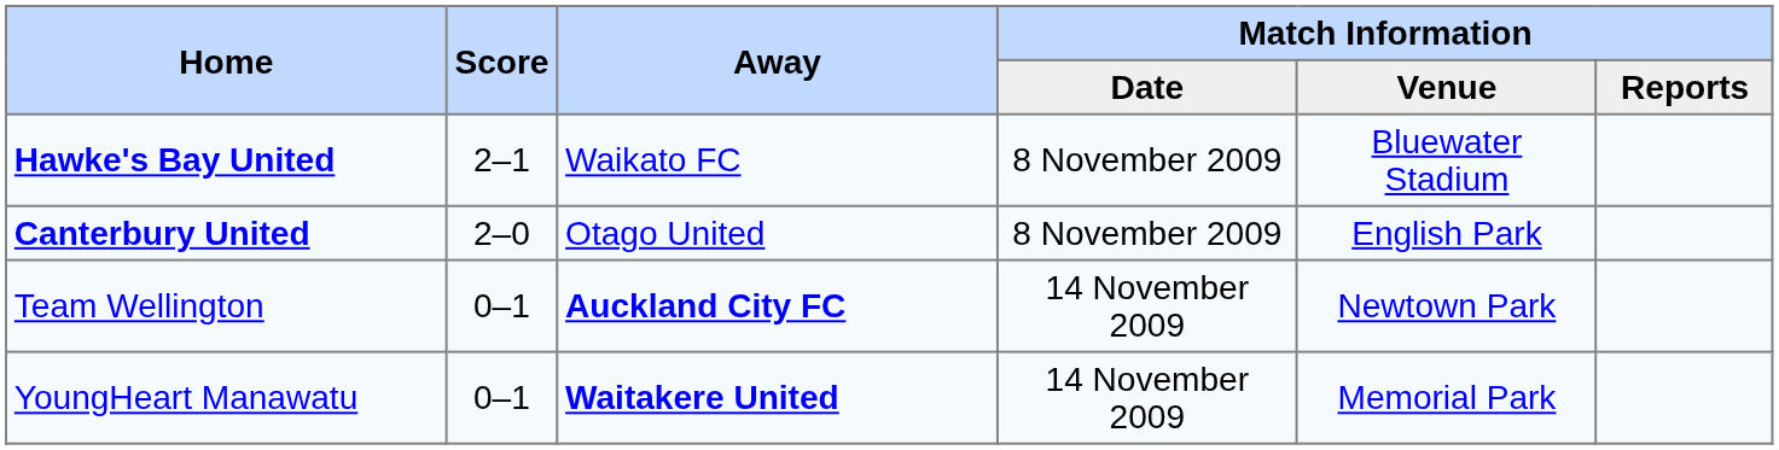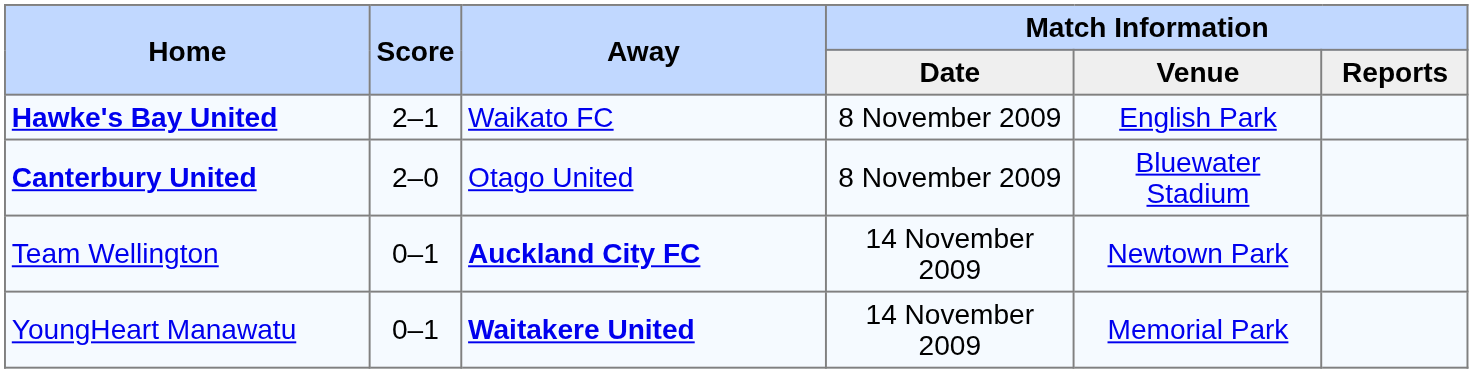 <table border=1 style="border-collapse:collapse; font-size:90%; text-align:center;" cellpadding=3 cellspacing=0 width=85%>
 <tr bgcolor=#C1D8FF>
 <th rowspan=2 width=25%>Home</th>
 <th rowspan=2 width=6%>Score</th>
 <th rowspan=2 width=25%>Away</th>
 <th colspan=6>Match Information</th>
 </tr>
 <tr bgcolor=#EFEFEF>
 <th width=17%>Date</th>
 <th width=17%>Venue</th>
 <th width=10%>Reports</th>
 </tr>
 <tr bgcolor=#F5FAFF>
 <td align=left> <strong><a href='#'>Hawke's Bay United</a></strong></td>
 <td>2–1</td>
 <td align=left> <a href='#'>Waikato FC</a></td>
 <td>8 November 2009</td>
-<td><a href='#'>Bluewater Stadium</a></td>
+<td><a href='#'>English Park</a></td>
 <td></td>
 </tr>
 <tr bgcolor=#F5FAFF>
 <td align=left> <strong><a href='#'>Canterbury United</a></strong></td>
 <td>2–0</td>
 <td align=left> <a href='#'>Otago United</a></td>
 <td>8 November 2009</td>
-<td><a href='#'>English Park</a></td>
+<td><a href='#'>Bluewater Stadium</a></td>
 <td></td>
 </tr>
 <tr bgcolor=#F5FAFF>
 <td align=left> <a href='#'>Team Wellington</a></td>
 <td>0–1</td>
 <td align=left> <strong><a href='#'>Auckland City FC</a></strong></td>
 <td>14 November 2009</td>
 <td><a href='#'>Newtown Park</a></td>
 <td></td>
 </tr>
 <tr bgcolor=#F5FAFF>
 <td align=left> <a href='#'>YoungHeart Manawatu</a></td>
 <td>0–1</td>
 <td align=left><strong> <a href='#'>Waitakere United</a></strong></td>
 <td>14 November 2009</td>
 <td><a href='#'>Memorial Park</a></td>
 <td></td>
 </tr>
 </table>
